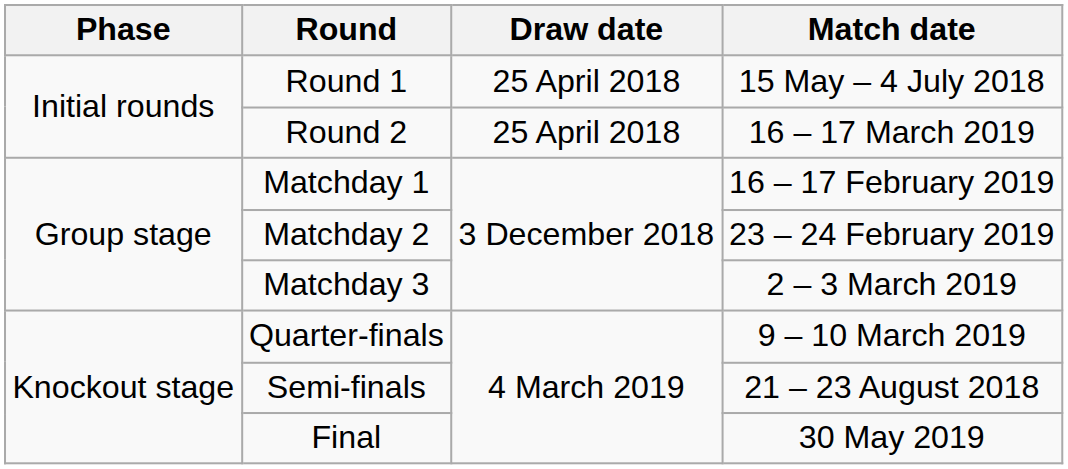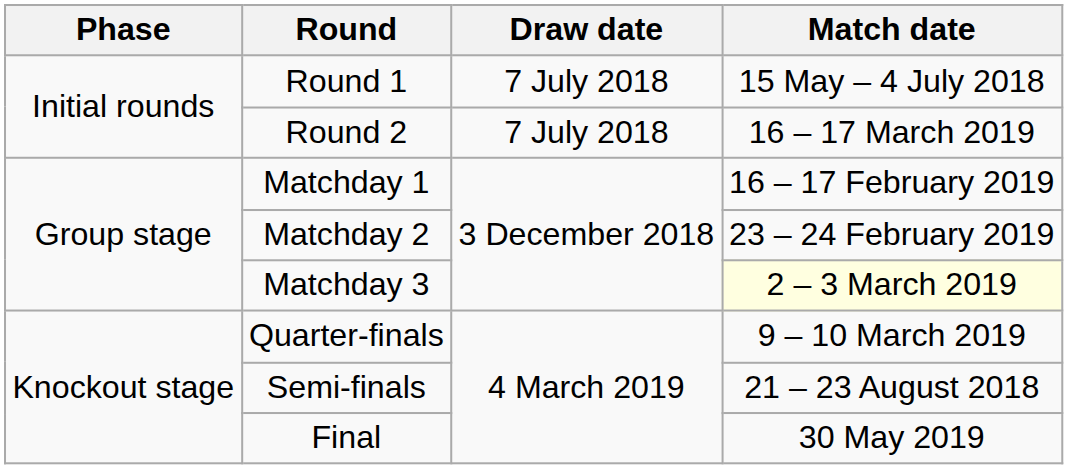 <table class="wikitable" style="text-align:center">
 <tr>
 <th>Phase</th>
 <th>Round</th>
 <th>Draw date</th>
 <th>Match date</th>
 </tr>
 <tr>
 <td rowspan=2>Initial rounds</td>
 <td>Round 1</td>
-<td>25 April 2018</td>
+<td>7 July 2018</td>
 <td>15 May – 4 July 2018</td>
 </tr>
 <tr>
 <td>Round 2</td>
-<td>25 April 2018</td>
+<td>7 July 2018</td>
 <td>16 – 17 March 2019</td>
 </tr>
 <tr>
 <td rowspan=3>Group stage</td>
 <td>Matchday 1</td>
 <td rowspan="3">3 December 2018</td>
 <td>16 – 17 February 2019</td>
 </tr>
 <tr>
 <td>Matchday 2</td>
 <td>23 – 24 February 2019</td>
 </tr>
 <tr>
 <td>Matchday 3</td>
-<td>2 – 3 March 2019</td>
+<td style="background: lightyellow;">2 – 3 March 2019</td>
 </tr>
 <tr>
 <td rowspan=3>Knockout stage</td>
 <td>Quarter-finals</td>
 <td rowspan=3>4 March 2019</td>
 <td>9 – 10 March 2019</td>
 </tr>
 <tr>
 <td>Semi-finals</td>
 <td>21 – 23 August 2018</td>
 </tr>
 <tr>
 <td>Final</td>
 <td>30 May 2019</td>
 </tr>
 </table>
